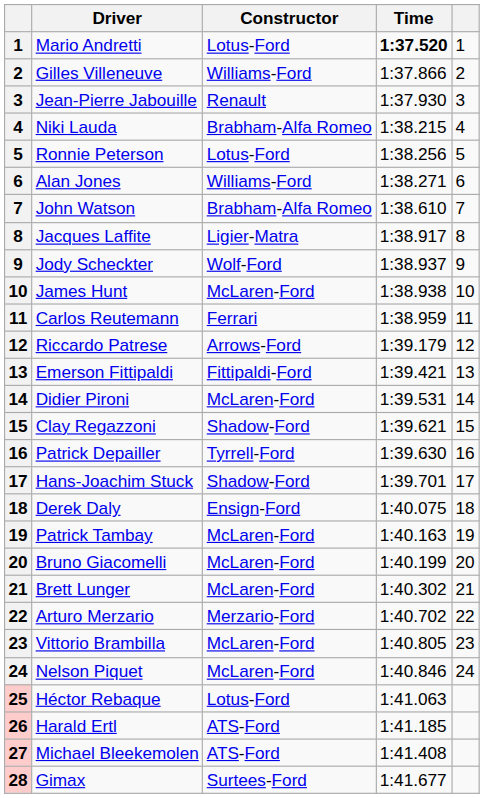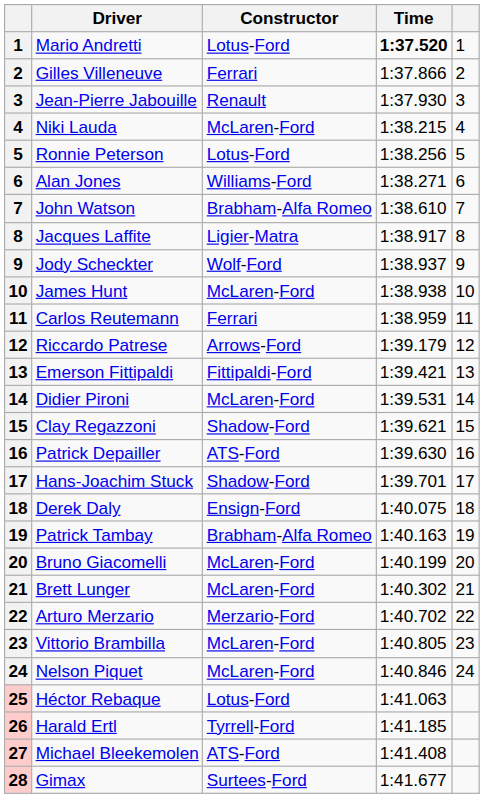 <table class="wikitable sortable" style="font-size:95%;">
 <tr>
 <th></th>
 <th>Driver</th>
 <th>Constructor</th>
 <th>Time</th>
 <th></th>
 </tr>
 <tr>
 <th>1</th>
 <td><a href='#'>Mario Andretti</a></td>
 <td><a href='#'>Lotus</a>-<a href='#'>Ford</a></td>
 <td><strong>1:37.520</strong></td>
 <td>1</td>
 </tr>
 <tr>
 <th>2</th>
 <td><a href='#'>Gilles Villeneuve</a></td>
-<td><a href='#'>Williams</a>-<a href='#'>Ford</a></td>
+<td><a href='#'>Ferrari</a></td>
 <td>1:37.866</td>
 <td>2</td>
 </tr>
 <tr>
 <th>3</th>
 <td><a href='#'>Jean-Pierre Jabouille</a></td>
 <td><a href='#'>Renault</a></td>
 <td>1:37.930</td>
 <td>3</td>
 </tr>
 <tr>
 <th>4</th>
 <td><a href='#'>Niki Lauda</a></td>
-<td><a href='#'>Brabham</a>-<a href='#'>Alfa Romeo</a></td>
+<td><a href='#'>McLaren</a>-<a href='#'>Ford</a></td>
 <td>1:38.215</td>
 <td>4</td>
 </tr>
 <tr>
 <th>5</th>
 <td><a href='#'>Ronnie Peterson</a></td>
 <td><a href='#'>Lotus</a>-<a href='#'>Ford</a></td>
 <td>1:38.256</td>
 <td>5</td>
 </tr>
 <tr>
 <th>6</th>
 <td><a href='#'>Alan Jones</a></td>
 <td><a href='#'>Williams</a>-<a href='#'>Ford</a></td>
 <td>1:38.271</td>
 <td>6</td>
 </tr>
 <tr>
 <th>7</th>
 <td><a href='#'>John Watson</a></td>
 <td><a href='#'>Brabham</a>-<a href='#'>Alfa Romeo</a></td>
 <td>1:38.610</td>
 <td>7</td>
 </tr>
 <tr>
 <th>8</th>
 <td><a href='#'>Jacques Laffite</a></td>
 <td><a href='#'>Ligier</a>-<a href='#'>Matra</a></td>
 <td>1:38.917</td>
 <td>8</td>
 </tr>
 <tr>
 <th>9</th>
 <td><a href='#'>Jody Scheckter</a></td>
 <td><a href='#'>Wolf</a>-<a href='#'>Ford</a></td>
 <td>1:38.937</td>
 <td>9</td>
 </tr>
 <tr>
 <th>10</th>
 <td><a href='#'>James Hunt</a></td>
 <td><a href='#'>McLaren</a>-<a href='#'>Ford</a></td>
 <td>1:38.938</td>
 <td>10</td>
 </tr>
 <tr>
 <th>11</th>
 <td><a href='#'>Carlos Reutemann</a></td>
 <td><a href='#'>Ferrari</a></td>
 <td>1:38.959</td>
 <td>11</td>
 </tr>
 <tr>
 <th>12</th>
 <td><a href='#'>Riccardo Patrese</a></td>
 <td><a href='#'>Arrows</a>-<a href='#'>Ford</a></td>
 <td>1:39.179</td>
 <td>12</td>
 </tr>
 <tr>
 <th>13</th>
 <td><a href='#'>Emerson Fittipaldi</a></td>
 <td><a href='#'>Fittipaldi</a>-<a href='#'>Ford</a></td>
 <td>1:39.421</td>
 <td>13</td>
 </tr>
 <tr>
 <th>14</th>
 <td><a href='#'>Didier Pironi</a></td>
 <td><a href='#'>McLaren</a>-<a href='#'>Ford</a></td>
 <td>1:39.531</td>
 <td>14</td>
 </tr>
 <tr>
 <th>15</th>
 <td><a href='#'>Clay Regazzoni</a></td>
 <td><a href='#'>Shadow</a>-<a href='#'>Ford</a></td>
 <td>1:39.621</td>
 <td>15</td>
 </tr>
 <tr>
 <th>16</th>
 <td><a href='#'>Patrick Depailler</a></td>
-<td><a href='#'>Tyrrell</a>-<a href='#'>Ford</a></td>
+<td><a href='#'>ATS</a>-<a href='#'>Ford</a></td>
 <td>1:39.630</td>
 <td>16</td>
 </tr>
 <tr>
 <th>17</th>
 <td><a href='#'>Hans-Joachim Stuck</a></td>
 <td><a href='#'>Shadow</a>-<a href='#'>Ford</a></td>
 <td>1:39.701</td>
 <td>17</td>
 </tr>
 <tr>
 <th>18</th>
 <td><a href='#'>Derek Daly</a></td>
 <td><a href='#'>Ensign</a>-<a href='#'>Ford</a></td>
 <td>1:40.075</td>
 <td>18</td>
 </tr>
 <tr>
 <th>19</th>
 <td><a href='#'>Patrick Tambay</a></td>
-<td><a href='#'>McLaren</a>-<a href='#'>Ford</a></td>
+<td><a href='#'>Brabham</a>-<a href='#'>Alfa Romeo</a></td>
 <td>1:40.163</td>
 <td>19</td>
 </tr>
 <tr>
 <th>20</th>
 <td><a href='#'>Bruno Giacomelli</a></td>
 <td><a href='#'>McLaren</a>-<a href='#'>Ford</a></td>
 <td>1:40.199</td>
 <td>20</td>
 </tr>
 <tr>
 <th>21</th>
 <td><a href='#'>Brett Lunger</a></td>
 <td><a href='#'>McLaren</a>-<a href='#'>Ford</a></td>
 <td>1:40.302</td>
 <td>21</td>
 </tr>
 <tr>
 <th>22</th>
 <td><a href='#'>Arturo Merzario</a></td>
 <td><a href='#'>Merzario</a>-<a href='#'>Ford</a></td>
 <td>1:40.702</td>
 <td>22</td>
 </tr>
 <tr>
 <th>23</th>
 <td><a href='#'>Vittorio Brambilla</a></td>
 <td><a href='#'>McLaren</a>-<a href='#'>Ford</a></td>
 <td>1:40.805</td>
 <td>23</td>
 </tr>
 <tr>
 <th>24</th>
 <td><a href='#'>Nelson Piquet</a></td>
 <td><a href='#'>McLaren</a>-<a href='#'>Ford</a></td>
 <td>1:40.846</td>
 <td>24</td>
 </tr>
 <tr>
 <th style="background:#ffcccc;">25</th>
 <td><a href='#'>Héctor Rebaque</a></td>
 <td><a href='#'>Lotus</a>-<a href='#'>Ford</a></td>
 <td>1:41.063</td>
 <td></td>
 </tr>
 <tr>
 <th style="background:#ffcccc;">26</th>
 <td><a href='#'>Harald Ertl</a></td>
-<td><a href='#'>ATS</a>-<a href='#'>Ford</a></td>
+<td><a href='#'>Tyrrell</a>-<a href='#'>Ford</a></td>
 <td>1:41.185</td>
 <td></td>
 </tr>
 <tr>
 <th style="background:#ffcccc;">27</th>
 <td><a href='#'>Michael Bleekemolen</a></td>
 <td><a href='#'>ATS</a>-<a href='#'>Ford</a></td>
 <td>1:41.408</td>
 <td></td>
 </tr>
 <tr>
 <th style="background:#ffcccc;">28</th>
 <td><a href='#'>Gimax</a></td>
 <td><a href='#'>Surtees</a>-<a href='#'>Ford</a></td>
 <td>1:41.677</td>
 <td></td>
 </tr>
 </table>
